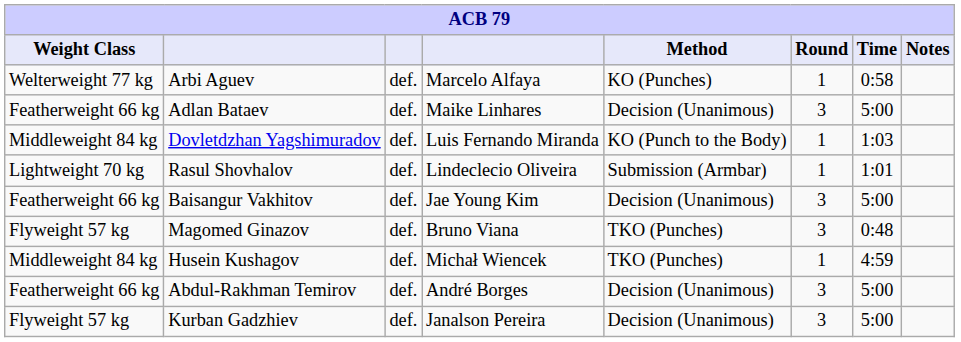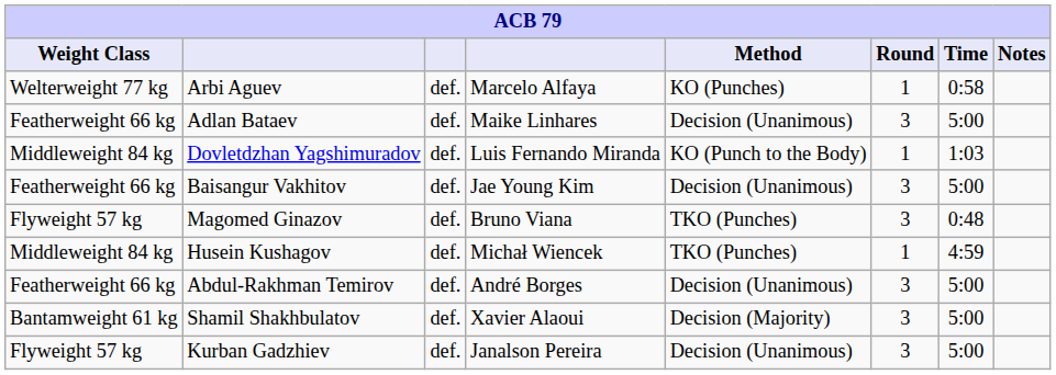 <table class="wikitable" style="font-size: 80%;">
 <tr>
 <th colspan="8" style="background-color: #ccf; color: #000080; text-align: center;"><strong>ACB 79</strong></th>
 </tr>
 <tr>
 <th colspan="1" style="background-color: #E6E8FA; color: #000000; text-align: center;">Weight Class</th>
 <th colspan="1" style="background-color: #E6E8FA; color: #000000; text-align: center;"></th>
 <th colspan="1" style="background-color: #E6E8FA; color: #000000; text-align: center;"></th>
 <th colspan="1" style="background-color: #E6E8FA; color: #000000; text-align: center;"></th>
 <th colspan="1" style="background-color: #E6E8FA; color: #000000; text-align: center;">Method</th>
 <th colspan="1" style="background-color: #E6E8FA; color: #000000; text-align: center;">Round</th>
 <th colspan="1" style="background-color: #E6E8FA; color: #000000; text-align: center;">Time</th>
 <th colspan="1" style="background-color: #E6E8FA; color: #000000; text-align: center;">Notes</th>
 </tr>
 <tr>
 <td>Welterweight 77 kg</td>
 <td> Arbi Aguev</td>
 <td>def.</td>
 <td> Marcelo Alfaya</td>
 <td>KO (Punches)</td>
 <td align=center>1</td>
 <td align=center>0:58</td>
 <td></td>
 </tr>
 <tr>
 <td>Featherweight 66 kg</td>
 <td> Adlan Bataev</td>
 <td>def.</td>
 <td> Maike Linhares</td>
 <td>Decision (Unanimous)</td>
 <td align=center>3</td>
 <td align=center>5:00</td>
 <td></td>
 </tr>
 <tr>
 <td>Middleweight 84 kg</td>
 <td> <a href='#'>Dovletdzhan Yagshimuradov</a></td>
 <td>def.</td>
 <td> Luis Fernando Miranda</td>
 <td>KO (Punch to the Body)</td>
 <td align=center>1</td>
 <td align=center>1:03</td>
 <td></td>
 </tr>
 <tr>
-<td>Lightweight 70 kg</td>
-<td> Rasul Shovhalov</td>
-<td>def.</td>
-<td> Lindeclecio Oliveira</td>
-<td>Submission (Armbar)</td>
-<td align=center>1</td>
-<td align=center>1:01</td>
-<td></td>
-</tr>
-<tr>
 <td>Featherweight 66 kg</td>
 <td> Baisangur Vakhitov</td>
 <td>def.</td>
 <td> Jae Young Kim</td>
 <td>Decision (Unanimous)</td>
 <td align=center>3</td>
 <td align=center>5:00</td>
 <td></td>
 </tr>
 <tr>
 <td>Flyweight 57 kg</td>
 <td> Magomed Ginazov</td>
 <td>def.</td>
 <td> Bruno Viana</td>
 <td>TKO (Punches)</td>
 <td align=center>3</td>
 <td align=center>0:48</td>
 <td></td>
 </tr>
 <tr>
 <td>Middleweight 84 kg</td>
 <td> Husein Kushagov</td>
 <td>def.</td>
 <td> Michał Wiencek</td>
 <td>TKO (Punches)</td>
 <td align=center>1</td>
 <td align=center>4:59</td>
 <td></td>
 </tr>
 <tr>
 <td>Featherweight 66 kg</td>
 <td> Abdul-Rakhman Temirov</td>
 <td>def.</td>
 <td> André Borges</td>
 <td>Decision (Unanimous)</td>
 <td align=center>3</td>
 <td align=center>5:00</td>
 <td></td>
 </tr>
 <tr>
+<td>Bantamweight 61 kg</td>
+<td> Shamil Shakhbulatov</td>
+<td>def.</td>
+<td> Xavier Alaoui</td>
+<td>Decision (Majority)</td>
+<td align=center>3</td>
+<td align=center>5:00</td>
+<td></td>
+</tr>
+<tr>
 <td>Flyweight 57 kg</td>
 <td> Kurban Gadzhiev</td>
 <td>def.</td>
 <td> Janalson Pereira</td>
 <td>Decision (Unanimous)</td>
 <td align=center>3</td>
 <td align=center>5:00</td>
 <td></td>
 </tr>
 </table>
